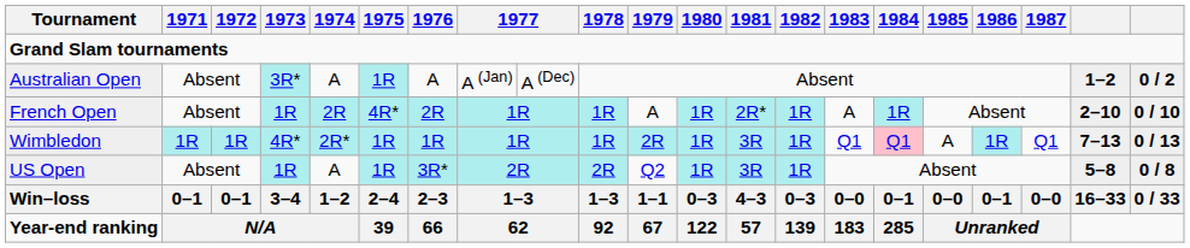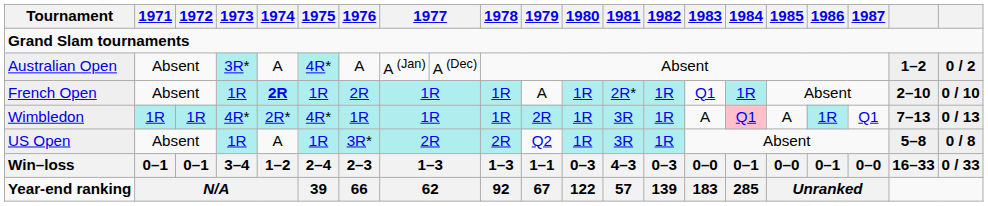 <table class="wikitable">
 <tr style="background:#efefef;">
 <th>Tournament</th>
 <th><a href='#'>1971</a></th>
 <th><a href='#'>1972</a></th>
 <th><a href='#'>1973</a></th>
 <th><a href='#'>1974</a></th>
 <th><a href='#'>1975</a></th>
 <th><a href='#'>1976</a></th>
 <th colspan="2"><a href='#'>1977</a></th>
 <th><a href='#'>1978</a></th>
 <th><a href='#'>1979</a></th>
 <th><a href='#'>1980</a></th>
 <th><a href='#'>1981</a></th>
 <th><a href='#'>1982</a></th>
 <th><a href='#'>1983</a></th>
 <th><a href='#'>1984</a></th>
 <th><a href='#'>1985</a></th>
 <th><a href='#'>1986</a></th>
 <th><a href='#'>1987</a></th>
 <th></th>
 <th></th>
 </tr>
 <tr>
 <td colspan=21 align=left><strong>Grand Slam tournaments</strong></td>
 </tr>
 <tr>
 <td style="background:#EFEFEF;"><a href='#'>Australian Open</a></td>
 <td style="text-align:center;" colspan="2">Absent</td>
 <td style="text-align:center; background:#afeeee;"><a href='#'>3R</a>*</td>
 <td style="text-align:center;">A</td>
-<td style="text-align:center; background:#afeeee;"><a href='#'>1R</a></td>
+<td style="text-align:center; background:#afeeee;"><a href='#'>4R</a>*</td>
 <td style="text-align:center;">A</td>
 <td style="text-align:center;">A <sup>(Jan)</sup></td>
 <td style="text-align:center;">A <sup>(Dec)</sup></td>
 <td style="text-align:center;" colspan="10">Absent</td>
 <td style="text-align:center; background:#efefef;"><strong>1–2</strong></td>
 <td style="text-align:center; background:#efefef;"><strong>0 / 2</strong></td>
 </tr>
 <tr>
 <td style="background:#EFEFEF;"><a href='#'>French Open</a></td>
 <td style="text-align:center;" colspan="2">Absent</td>
 <td style="text-align:center; background:#afeeee;"><a href='#'>1R</a></td>
-<td style="text-align:center; background:#afeeee;"><a href='#'>2R</a></td>
-<td style="text-align:center; background:#afeeee;"><a href='#'>4R</a>*</td>
+<td style="text-align:center; background:#afeeee;"><strong><a href='#'>2R</a></strong></td>
+<td style="text-align:center; background:#afeeee;"><a href='#'>1R</a></td>
 <td style="text-align:center; background:#afeeee;"><a href='#'>2R</a></td>
 <td colspan="2" style="text-align:center; background:#afeeee;"><a href='#'>1R</a></td>
 <td style="text-align:center; background:#afeeee;"><a href='#'>1R</a></td>
 <td style="text-align:center;">A</td>
 <td style="text-align:center; background:#afeeee;"><a href='#'>1R</a></td>
 <td style="text-align:center; background:#afeeee;"><a href='#'>2R</a>*</td>
 <td style="text-align:center; background:#afeeee;"><a href='#'>1R</a></td>
-<td style="text-align:center;">A</td>
+<td style="text-align:center;"><a href='#'>Q1</a></td>
 <td style="text-align:center; background:#afeeee;"><a href='#'>1R</a></td>
 <td style="text-align:center;" colspan="3">Absent</td>
 <td style="text-align:center; background:#efefef;"><strong>2–10</strong></td>
 <td style="text-align:center; background:#efefef;"><strong>0 / 10</strong></td>
 </tr>
 <tr>
 <td style="background:#EFEFEF;"><a href='#'>Wimbledon</a></td>
 <td style="text-align:center; background:#afeeee;"><a href='#'>1R</a></td>
 <td style="text-align:center; background:#afeeee;"><a href='#'>1R</a></td>
 <td style="text-align:center; background:#afeeee;"><a href='#'>4R</a>*</td>
 <td style="text-align:center; background:#afeeee;"><a href='#'>2R</a>*</td>
-<td style="text-align:center; background:#afeeee;"><a href='#'>1R</a></td>
+<td style="text-align:center; background:#afeeee;"><a href='#'>4R</a>*</td>
 <td style="text-align:center; background:#afeeee;"><a href='#'>1R</a></td>
 <td colspan="2"  style="text-align:center; background:#afeeee;"><a href='#'>1R</a></td>
 <td style="text-align:center; background:#afeeee;"><a href='#'>1R</a></td>
 <td style="text-align:center; background:#afeeee;"><a href='#'>2R</a></td>
 <td style="text-align:center; background:#afeeee;"><a href='#'>1R</a></td>
 <td style="text-align:center; background:#afeeee;"><a href='#'>3R</a></td>
 <td style="text-align:center; background:#afeeee;"><a href='#'>1R</a></td>
-<td style="text-align:center;"><a href='#'>Q1</a></td>
+<td style="text-align:center;">A</td>
 <td style="background: pink; text-align:center;"><a href='#'>Q1</a></td>
 <td style="text-align:center;">A</td>
 <td style="text-align:center; background:#afeeee;"><a href='#'>1R</a></td>
 <td style="text-align:center;"><a href='#'>Q1</a></td>
 <td style="text-align:center; background:#efefef;"><strong>7–13</strong></td>
 <td style="text-align:center; background:#efefef;"><strong>0 / 13</strong></td>
 </tr>
 <tr>
 <td style="background:#EFEFEF;"><a href='#'>US Open</a></td>
 <td style="text-align:center;" colspan="2">Absent</td>
 <td style="text-align:center; background:#afeeee;"><a href='#'>1R</a></td>
 <td style="text-align:center;">A</td>
 <td style="text-align:center; background:#afeeee;"><a href='#'>1R</a></td>
 <td style="text-align:center; background:#afeeee;"><a href='#'>3R</a>*</td>
 <td colspan="2"  style="text-align:center; background:#afeeee;"><a href='#'>2R</a></td>
 <td style="text-align:center; background:#afeeee;"><a href='#'>2R</a></td>
 <td style="text-align:center;"><a href='#'>Q2</a></td>
 <td style="text-align:center; background:#afeeee;"><a href='#'>1R</a></td>
 <td style="text-align:center; background:#afeeee;"><a href='#'>3R</a></td>
 <td style="text-align:center; background:#afeeee;"><a href='#'>1R</a></td>
 <td style="text-align:center;" colspan="5">Absent</td>
 <td style="text-align:center; background:#efefef;"><strong>5–8</strong></td>
 <td style="text-align:center; background:#efefef;"><strong>0 / 8</strong></td>
 </tr>
 <tr>
 <th style=text-align:left>Win–loss</th>
 <th>0–1</th>
 <th>0–1</th>
 <th>3–4</th>
 <th>1–2</th>
 <th>2–4</th>
 <th>2–3</th>
 <th colspan="2">1–3</th>
 <th>1–3</th>
 <th>1–1</th>
 <th>0–3</th>
 <th>4–3</th>
 <th>0–3</th>
 <th>0–0</th>
 <th>0–1</th>
 <th>0–0</th>
 <th>0–1</th>
 <th>0–0</th>
 <th>16–33</th>
 <th>0 / 33</th>
 </tr>
 <tr>
 <td align=left><strong>Year-end ranking</strong></td>
 <th style="text-align:center;" colspan="4" style="color:#767676"><em>N/A</em></th>
 <th style="text-align:center;">39</th>
 <th style="text-align:center;">66</th>
 <th style="text-align:center;" colspan="2">62</th>
 <th style="text-align:center;">92</th>
 <th style="text-align:center;">67</th>
 <th style="text-align:center;">122</th>
 <th style="text-align:center;">57</th>
 <th style="text-align:center;">139</th>
 <th style="text-align:center;">183</th>
 <th style="text-align:center;">285</th>
 <th style="text-align:center;" colspan="3" style="color:#767676"><em>Unranked</em></th>
 </tr>
 </table>
